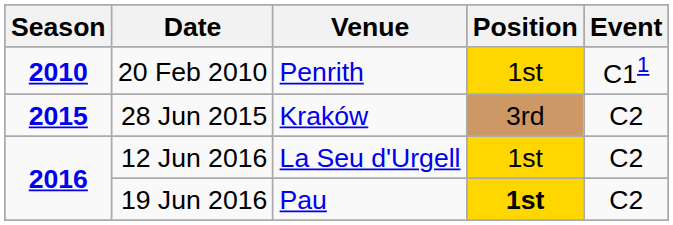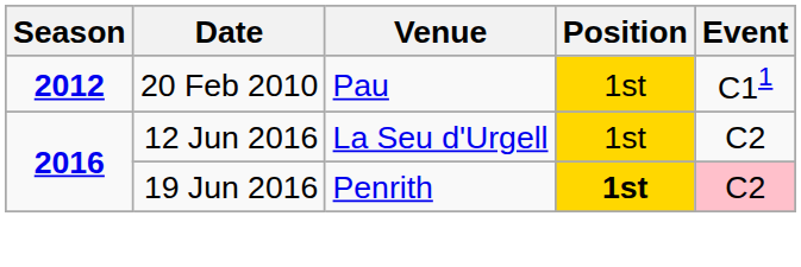 <table class="wikitable" style="text-align:center; font-size:95%;">
 <tr>
 <th>Season</th>
 <th>Date</th>
 <th>Venue</th>
 <th>Position</th>
 <th>Event</th>
 </tr>
 <tr>
-<td><strong><a href='#'>2010</a></strong></td>
+<td><strong><a href='#'>2012</a></strong></td>
 <td align=right>20 Feb 2010</td>
-<td align=left><a href='#'>Penrith</a></td>
+<td align=left><a href='#'>Pau</a></td>
 <td bgcolor=gold>1st</td>
 <td>C1<sup><a href='#'>1</a></sup></td>
-</tr>
-<tr>
-<td><strong><a href='#'>2015</a></strong></td>
-<td align=right>28 Jun 2015</td>
-<td align=left><a href='#'>Kraków</a></td>
-<td bgcolor=cc9966>3rd</td>
-<td>C2</td>
 </tr>
 <tr>
 <td rowspan=2><strong><a href='#'>2016</a></strong></td>
 <td align=right>12 Jun 2016</td>
 <td align=left><a href='#'>La Seu d'Urgell</a></td>
 <td bgcolor=gold>1st</td>
 <td>C2</td>
 </tr>
 <tr>
 <td align=right>19 Jun 2016</td>
-<td align=left><a href='#'>Pau</a></td>
+<td align=left><a href='#'>Penrith</a></td>
 <td bgcolor=gold><strong>1st</strong></td>
-<td>C2</td>
+<td style="background: pink;">C2</td>
 </tr>
 </table>
